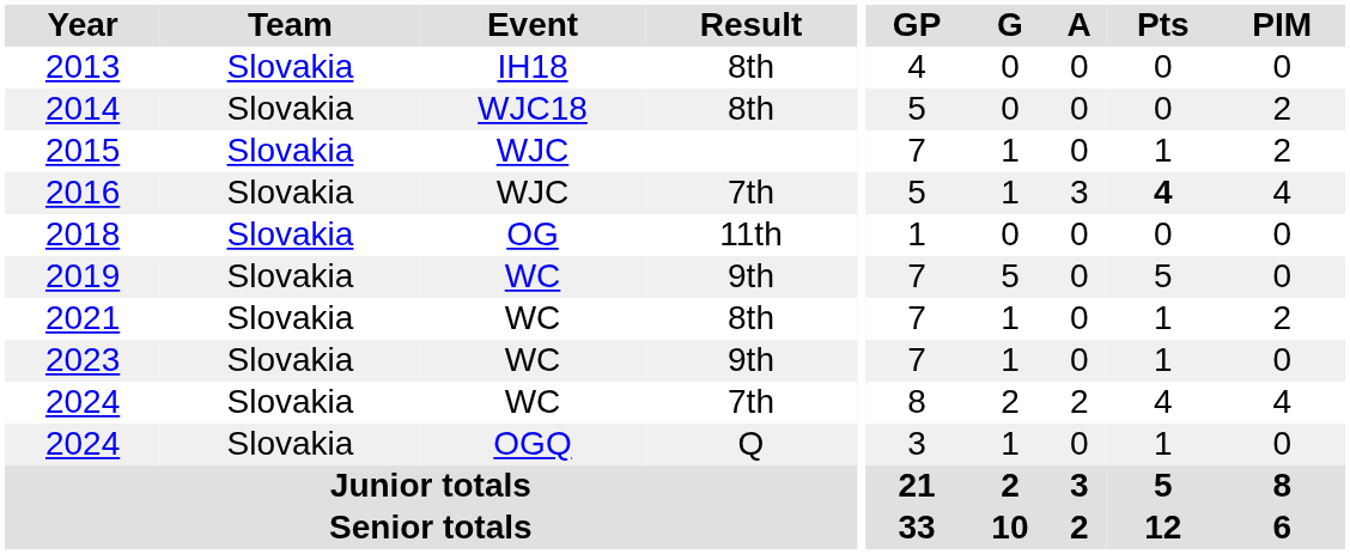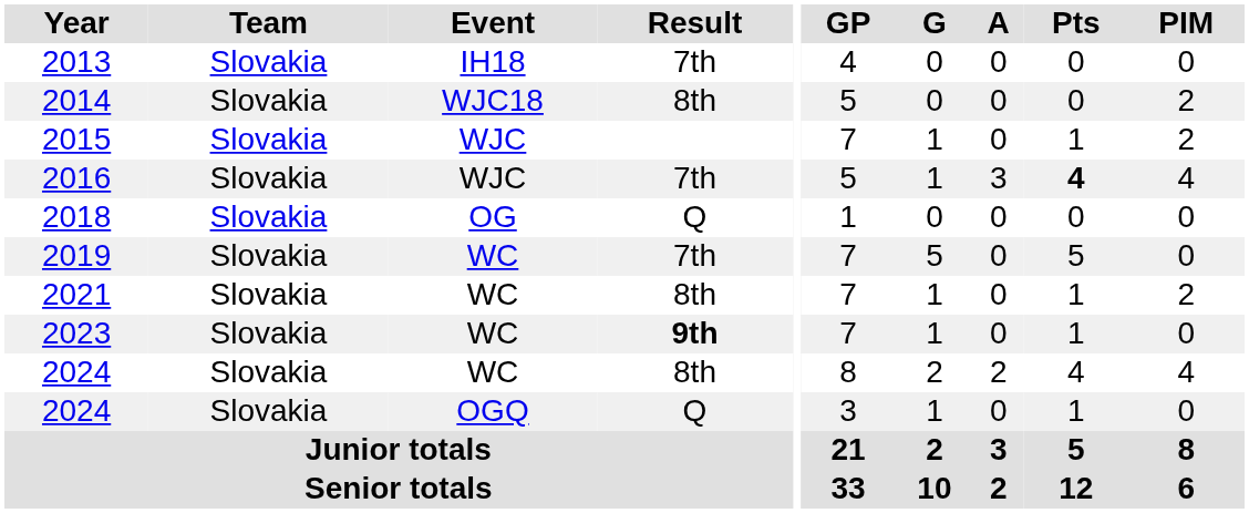 <table border="0" cellpadding="1" cellspacing="0" ID="Table3" style="text-align:center; width:40em">
 <tr ALIGN="center" bgcolor="#e0e0e0">
 <th>Year</th>
 <th>Team</th>
 <th>Event</th>
 <th>Result</th>
 <th rowspan="99" bgcolor="#ffffff"></th>
 <th>GP</th>
 <th>G</th>
 <th>A</th>
 <th>Pts</th>
 <th>PIM</th>
 </tr>
 <tr>
 <td><a href='#'>2013</a></td>
 <td><a href='#'>Slovakia</a></td>
 <td><a href='#'>IH18</a></td>
-<td>8th</td>
+<td>7th</td>
 <td>4</td>
 <td>0</td>
 <td>0</td>
 <td>0</td>
 <td>0</td>
 </tr>
 <tr bgcolor="#f0f0f0">
 <td><a href='#'>2014</a></td>
 <td>Slovakia</td>
 <td><a href='#'>WJC18</a></td>
 <td>8th</td>
 <td>5</td>
 <td>0</td>
 <td>0</td>
 <td>0</td>
 <td>2</td>
 </tr>
 <tr>
 <td><a href='#'>2015</a></td>
 <td><a href='#'>Slovakia</a></td>
 <td><a href='#'>WJC</a></td>
 <td></td>
 <td>7</td>
 <td>1</td>
 <td>0</td>
 <td>1</td>
 <td>2</td>
 </tr>
 <tr bgcolor="#f0f0f0">
 <td><a href='#'>2016</a></td>
 <td>Slovakia</td>
 <td>WJC</td>
 <td>7th</td>
 <td>5</td>
 <td>1</td>
 <td>3</td>
 <td><strong>4</strong></td>
 <td>4</td>
 </tr>
 <tr>
 <td><a href='#'>2018</a></td>
 <td><a href='#'>Slovakia</a></td>
 <td><a href='#'>OG</a></td>
-<td>11th</td>
+<td>Q</td>
 <td>1</td>
 <td>0</td>
 <td>0</td>
 <td>0</td>
 <td>0</td>
 </tr>
 <tr bgcolor="#f0f0f0">
 <td><a href='#'>2019</a></td>
 <td>Slovakia</td>
 <td><a href='#'>WC</a></td>
-<td>9th</td>
+<td>7th</td>
 <td>7</td>
 <td>5</td>
 <td>0</td>
 <td>5</td>
 <td>0</td>
 </tr>
 <tr>
 <td><a href='#'>2021</a></td>
 <td>Slovakia</td>
 <td>WC</td>
 <td>8th</td>
 <td>7</td>
 <td>1</td>
 <td>0</td>
 <td>1</td>
 <td>2</td>
 </tr>
 <tr bgcolor="#f0f0f0">
 <td><a href='#'>2023</a></td>
 <td>Slovakia</td>
 <td>WC</td>
-<td>9th</td>
+<td><strong>9th</strong></td>
 <td>7</td>
 <td>1</td>
 <td>0</td>
 <td>1</td>
 <td>0</td>
 </tr>
 <tr>
 <td><a href='#'>2024</a></td>
 <td>Slovakia</td>
 <td>WC</td>
-<td>7th</td>
+<td>8th</td>
 <td>8</td>
 <td>2</td>
 <td>2</td>
 <td>4</td>
 <td>4</td>
 </tr>
 <tr bgcolor="#f0f0f0">
 <td><a href='#'>2024</a></td>
 <td>Slovakia</td>
 <td><a href='#'>OGQ</a></td>
 <td>Q</td>
 <td>3</td>
 <td>1</td>
 <td>0</td>
 <td>1</td>
 <td>0</td>
 </tr>
 <tr bgcolor="#e0e0e0">
 <th colspan="4">Junior totals</th>
 <th>21</th>
 <th>2</th>
 <th>3</th>
 <th>5</th>
 <th>8</th>
 </tr>
 <tr bgcolor="#e0e0e0">
 <th colspan=4>Senior totals</th>
 <th>33</th>
 <th>10</th>
 <th>2</th>
 <th>12</th>
 <th>6</th>
 </tr>
 </table>
